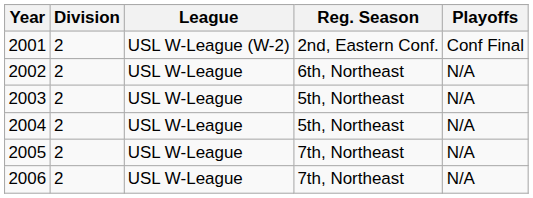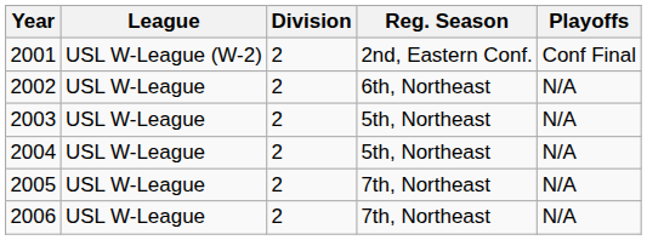 <table class="wikitable">
 <tr>
 <th>Year</th>
+<th>League</th>
 <th>Division</th>
-<th>League</th>
 <th>Reg. Season</th>
 <th>Playoffs</th>
 </tr>
 <tr>
 <td>2001</td>
+<td>USL W-League (W-2)</td>
 <td>2</td>
-<td>USL W-League (W-2)</td>
 <td>2nd, Eastern Conf.</td>
 <td>Conf Final</td>
 </tr>
 <tr>
 <td>2002</td>
+<td>USL W-League</td>
 <td>2</td>
-<td>USL W-League</td>
 <td>6th, Northeast</td>
 <td>N/A</td>
 </tr>
 <tr>
 <td>2003</td>
+<td>USL W-League</td>
 <td>2</td>
-<td>USL W-League</td>
 <td>5th, Northeast</td>
 <td>N/A</td>
 </tr>
 <tr>
 <td>2004</td>
+<td>USL W-League</td>
 <td>2</td>
-<td>USL W-League</td>
 <td>5th, Northeast</td>
 <td>N/A</td>
 </tr>
 <tr>
 <td>2005</td>
+<td>USL W-League</td>
 <td>2</td>
-<td>USL W-League</td>
 <td>7th, Northeast</td>
 <td>N/A</td>
 </tr>
 <tr>
 <td>2006</td>
+<td>USL W-League</td>
 <td>2</td>
-<td>USL W-League</td>
 <td>7th, Northeast</td>
 <td>N/A</td>
 </tr>
 </table>
